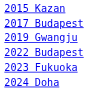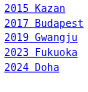 <table>
 <tr>
 <td><a href='#'>2015 Kazan</a><br></td>
 <td></td>
 <td></td>
 <td></td>
 </tr>
 <tr>
 <td><a href='#'>2017 Budapest</a><br></td>
 <td></td>
 <td></td>
 <td nowrap></td>
 </tr>
 <tr>
 <td><a href='#'>2019 Gwangju</a><br></td>
 <td nowrap></td>
 <td nowrap></td>
 <td></td>
 </tr>
 <tr>
-<td><a href='#'>2022 Budapest</a><br></td>
-<td></td>
-<td></td>
-<td></td>
-</tr>
-<tr>
 <td><a href='#'>2023 Fukuoka</a><br></td>
 <td></td>
 <td></td>
 <td></td>
 </tr>
 <tr>
 <td><a href='#'>2024 Doha</a><br></td>
 <td></td>
 <td></td>
 <td></td>
 </tr>
 </table>
